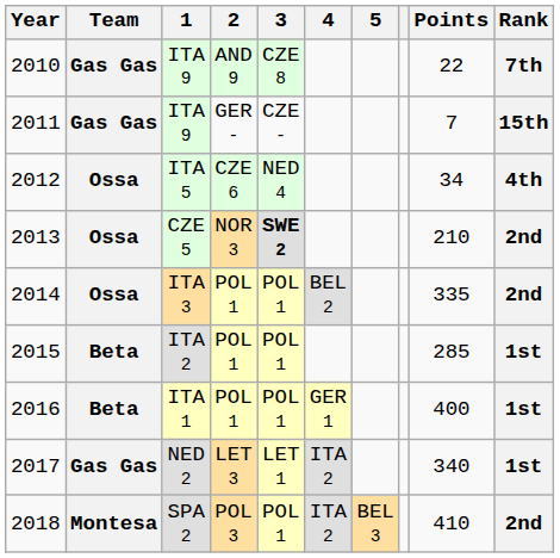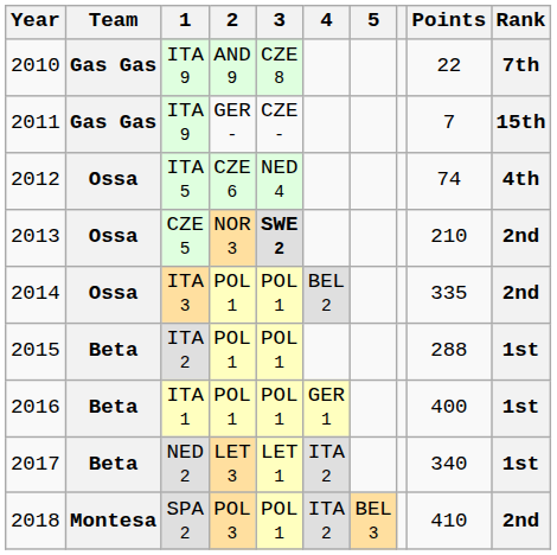 <table class="wikitable" style="text-align:center; font-size:95%">
 <tr>
 <th>Year</th>
 <th>Team</th>
 <th>1</th>
 <th>2</th>
 <th>3</th>
 <th>4</th>
 <th>5</th>
 <th></th>
 <th>Points</th>
 <th>Rank</th>
 </tr>
 <tr>
 <td>2010</td>
 <th>Gas Gas</th>
 <td style="background:#DFFFDF;">ITA<br><small>9</small></td>
 <td style="background:#DFFFDF;">AND<br><small>9</small></td>
 <td style="background:#DFFFDF;">CZE<br><small>8</small></td>
 <td></td>
 <td></td>
 <td></td>
 <td>22</td>
 <th>7th</th>
 </tr>
 <tr>
 <td>2011</td>
 <th>Gas Gas</th>
 <td style="background:#DFFFDF;">ITA<br><small>9</small></td>
 <td>GER<br><small>-</small></td>
 <td>CZE<br><small>-</small></td>
 <td></td>
 <td></td>
 <td></td>
 <td>7</td>
 <th>15th</th>
 </tr>
 <tr>
 <td>2012</td>
 <th>Ossa</th>
 <td style="background:#DFFFDF;">ITA<br><small>5</small></td>
 <td style="background:#DFFFDF;">CZE<br><small>6</small></td>
 <td style="background:#DFFFDF;">NED<br><small>4</small></td>
 <td></td>
 <td></td>
 <td></td>
-<td>34</td>
+<td>74</td>
 <th>4th</th>
 </tr>
 <tr>
 <td>2013</td>
 <th>Ossa</th>
 <td style="background:#DFFFDF;">CZE<br><small>5</small></td>
 <td style="background:#FFDF9F;">NOR<br><small>3</small></td>
 <td style="background:#DFDFDF;"><strong>SWE<br><small>2</small></strong></td>
 <td></td>
 <td></td>
 <td></td>
 <td>210</td>
 <th>2nd</th>
 </tr>
 <tr>
 <td>2014</td>
 <th>Ossa</th>
 <td style="background:#FFDF9F;">ITA<br><small>3</small></td>
 <td style="background:#FFFFBF;">POL<br><small>1</small></td>
 <td style="background:#FFFFBF;">POL<br><small>1</small></td>
 <td style="background:#DFDFDF;">BEL<br><small>2</small></td>
 <td></td>
 <td></td>
 <td>335</td>
 <th>2nd</th>
 </tr>
 <tr>
 <td>2015</td>
 <th>Beta</th>
 <td style="background:#DFDFDF;">ITA<br><small>2</small></td>
 <td style="background:#FFFFBF;">POL<br><small>1</small></td>
 <td style="background:#FFFFBF;">POL<br><small>1</small></td>
 <td></td>
 <td></td>
 <td></td>
-<td>285</td>
+<td>288</td>
 <th>1st</th>
 </tr>
 <tr>
 <td>2016</td>
 <th>Beta</th>
 <td style="background:#FFFFBF;">ITA<br><small>1</small></td>
 <td style="background:#FFFFBF;">POL<br><small>1</small></td>
 <td style="background:#FFFFBF;">POL<br><small>1</small></td>
 <td style="background:#FFFFBF;">GER<br><small>1</small></td>
 <td></td>
 <td></td>
 <td>400</td>
 <th>1st</th>
 </tr>
 <tr>
 <td>2017</td>
-<th>Gas Gas</th>
+<th>Beta</th>
 <td style="background:#DFDFDF;">NED<br><small>2</small></td>
 <td style="background:#FFDF9F;">LET<br><small>3</small></td>
 <td style="background:#FFFFBF;">LET<br><small>1</small></td>
 <td style="background:#DFDFDF;">ITA<br><small>2</small></td>
 <td></td>
 <td></td>
 <td>340</td>
 <th>1st</th>
 </tr>
 <tr>
 <td>2018</td>
 <th>Montesa</th>
 <td style="background:#DFDFDF;">SPA<br><small>2</small></td>
 <td style="background:#FFDF9F;">POL<br><small>3</small></td>
 <td style="background:#FFFFBF;">POL<br><small>1</small></td>
 <td style="background:#DFDFDF;">ITA<br><small>2</small></td>
 <td style="background:#FFDF9F;">BEL<br><small>3</small></td>
 <td></td>
 <td>410</td>
 <th>2nd</th>
 </tr>
 </table>
